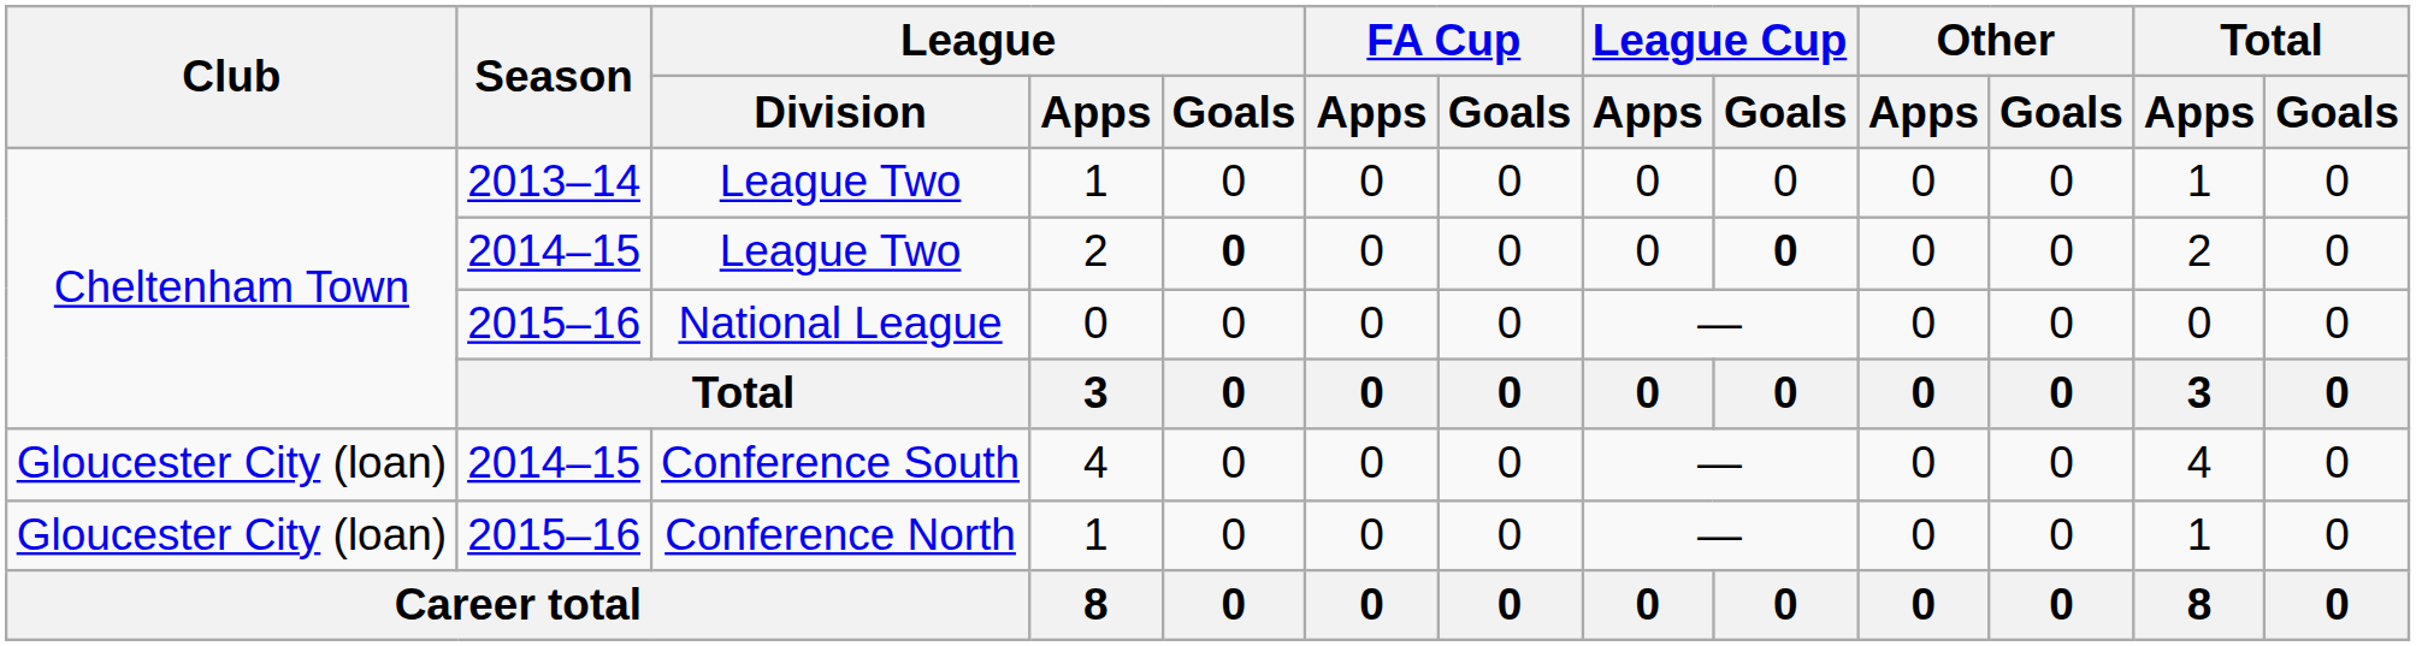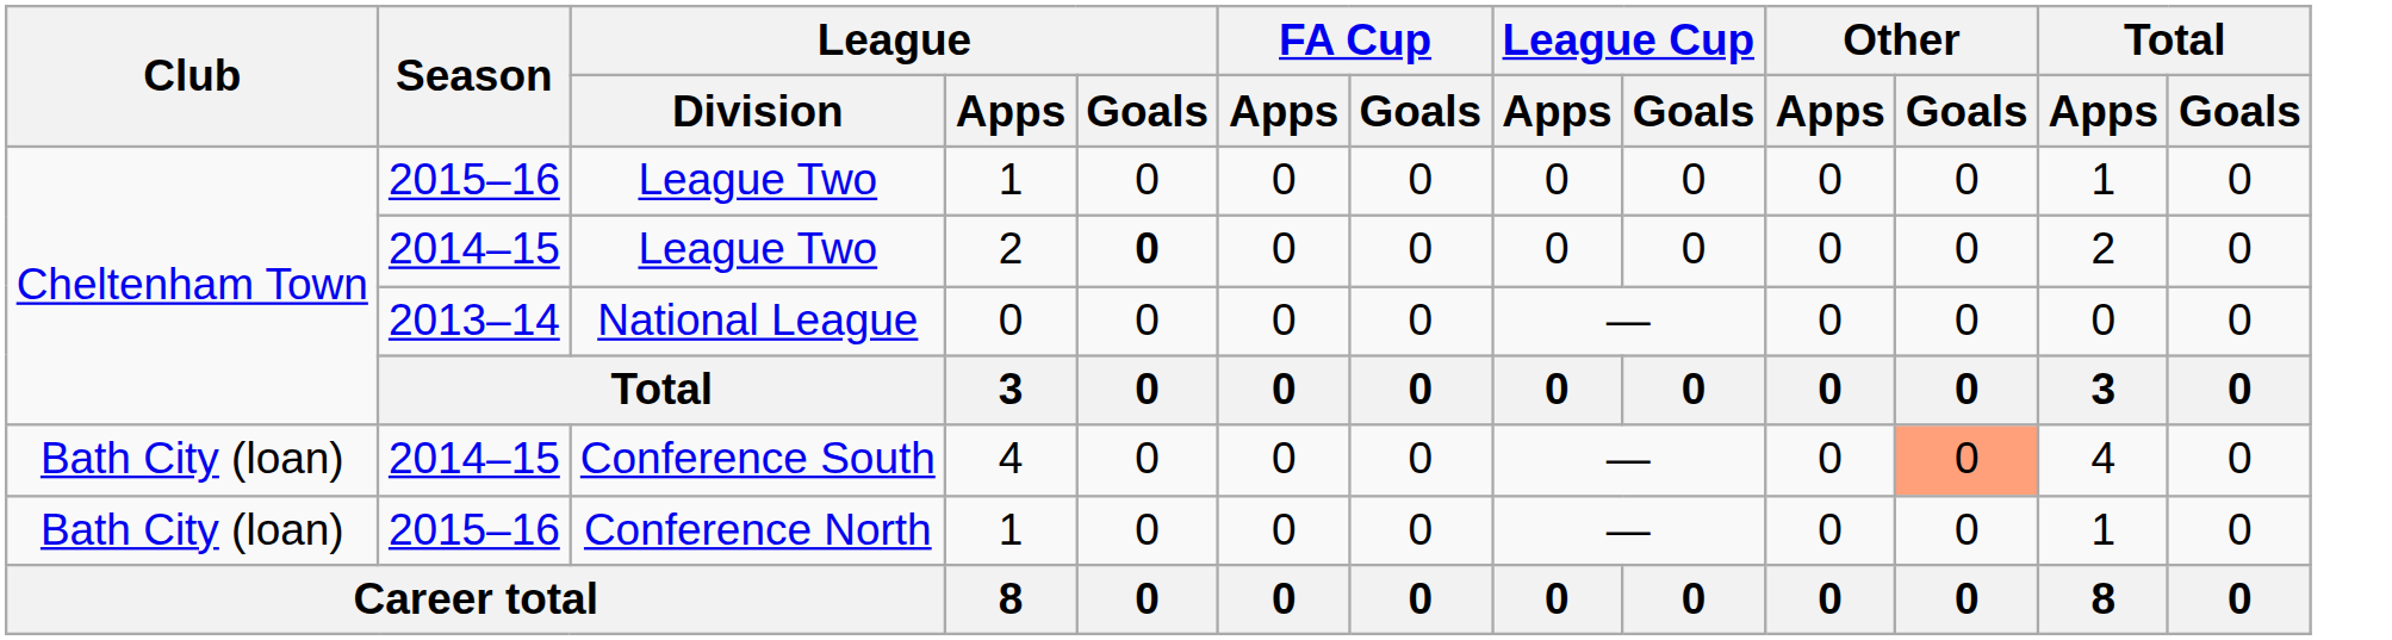 <table class="wikitable" style="text-align:center;">
 <tr>
 <th rowspan="2">Club</th>
 <th rowspan="2">Season</th>
 <th colspan="3">League</th>
 <th colspan="2"><a href='#'>FA Cup</a></th>
 <th colspan="2"><a href='#'>League Cup</a></th>
 <th colspan="2">Other</th>
 <th colspan="2">Total</th>
 </tr>
 <tr>
 <th>Division</th>
 <th>Apps</th>
 <th>Goals</th>
 <th>Apps</th>
 <th>Goals</th>
 <th>Apps</th>
 <th>Goals</th>
 <th>Apps</th>
 <th>Goals</th>
 <th>Apps</th>
 <th>Goals</th>
 </tr>
 <tr>
 <td rowspan="4"><a href='#'>Cheltenham Town</a></td>
-<td><a href='#'>2013–14</a></td>
+<td><a href='#'>2015–16</a></td>
 <td><a href='#'>League Two</a></td>
 <td>1</td>
 <td>0</td>
 <td>0</td>
 <td>0</td>
 <td>0</td>
 <td>0</td>
 <td>0</td>
 <td>0</td>
 <td>1</td>
 <td>0</td>
 </tr>
 <tr>
 <td><a href='#'>2014–15</a></td>
 <td><a href='#'>League Two</a></td>
 <td>2</td>
 <td><strong>0</strong></td>
 <td>0</td>
 <td>0</td>
 <td>0</td>
-<td><strong>0</strong></td>
+<td>0</td>
 <td>0</td>
 <td>0</td>
 <td>2</td>
 <td>0</td>
 </tr>
 <tr>
-<td><a href='#'>2015–16</a></td>
+<td><a href='#'>2013–14</a></td>
 <td><a href='#'>National League</a></td>
 <td>0</td>
 <td>0</td>
 <td>0</td>
 <td>0</td>
 <td colspan="2">—</td>
 <td>0</td>
 <td>0</td>
 <td>0</td>
 <td>0</td>
 </tr>
 <tr>
 <th colspan="2">Total</th>
 <th>3</th>
 <th>0</th>
 <th>0</th>
 <th>0</th>
 <th>0</th>
 <th>0</th>
 <th>0</th>
 <th>0</th>
 <th>3</th>
 <th>0</th>
 </tr>
 <tr>
-<td><a href='#'>Gloucester City</a> (loan)</td>
+<td><a href='#'>Bath City</a> (loan)</td>
 <td><a href='#'>2014–15</a></td>
 <td><a href='#'>Conference South</a></td>
 <td>4</td>
 <td>0</td>
 <td>0</td>
 <td>0</td>
 <td colspan="2">—</td>
 <td>0</td>
-<td>0</td>
+<td style="background: lightsalmon;">0</td>
 <td>4</td>
 <td>0</td>
 </tr>
 <tr>
-<td><a href='#'>Gloucester City</a> (loan)</td>
+<td><a href='#'>Bath City</a> (loan)</td>
 <td><a href='#'>2015–16</a></td>
 <td><a href='#'>Conference North</a></td>
 <td>1</td>
 <td>0</td>
 <td>0</td>
 <td>0</td>
 <td colspan="2">—</td>
 <td>0</td>
 <td>0</td>
 <td>1</td>
 <td>0</td>
 </tr>
 <tr>
 <th colspan="3">Career total</th>
 <th>8</th>
 <th>0</th>
 <th>0</th>
 <th>0</th>
 <th>0</th>
 <th>0</th>
 <th>0</th>
 <th>0</th>
 <th>8</th>
 <th>0</th>
 </tr>
 </table>
